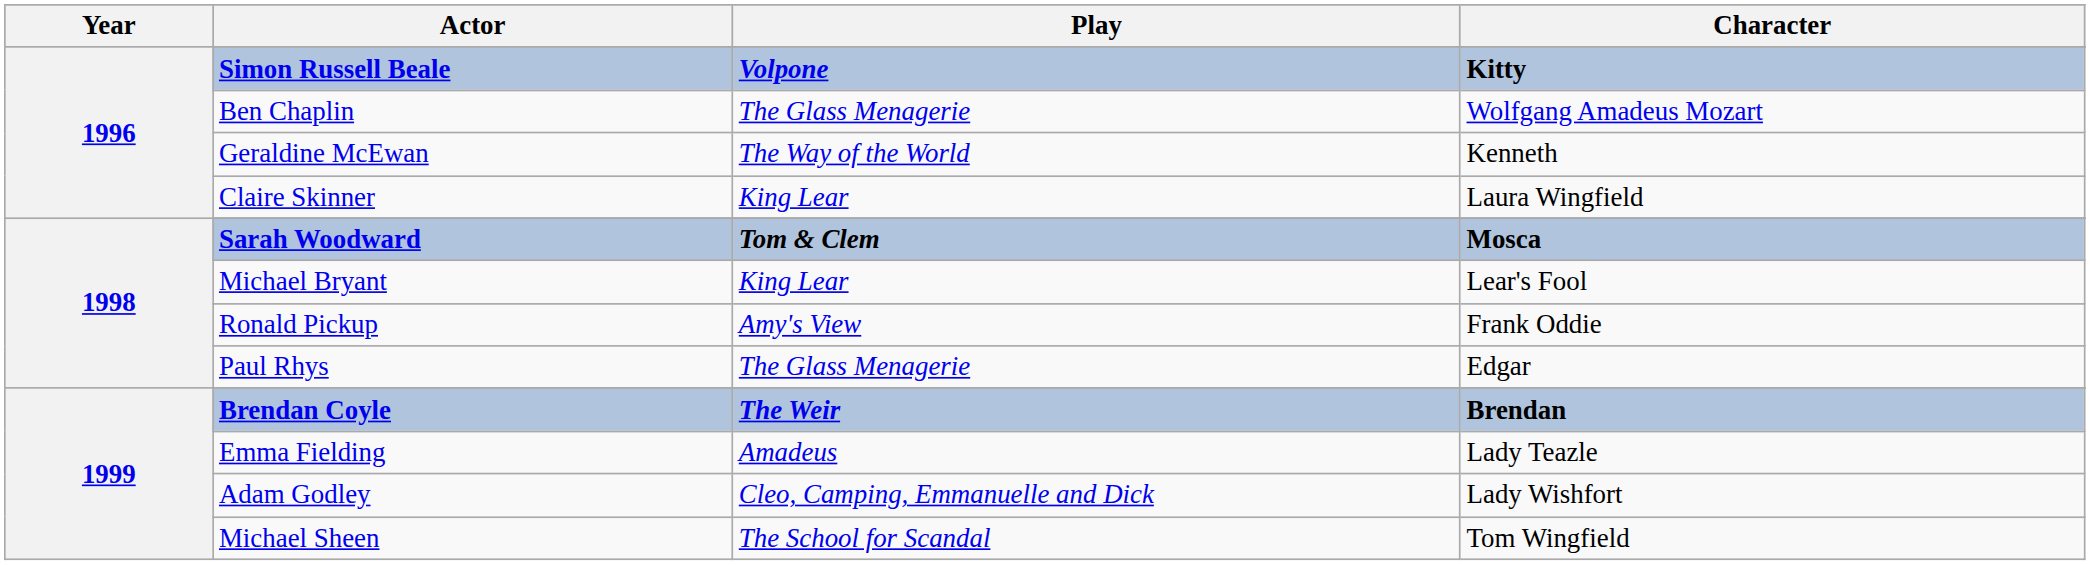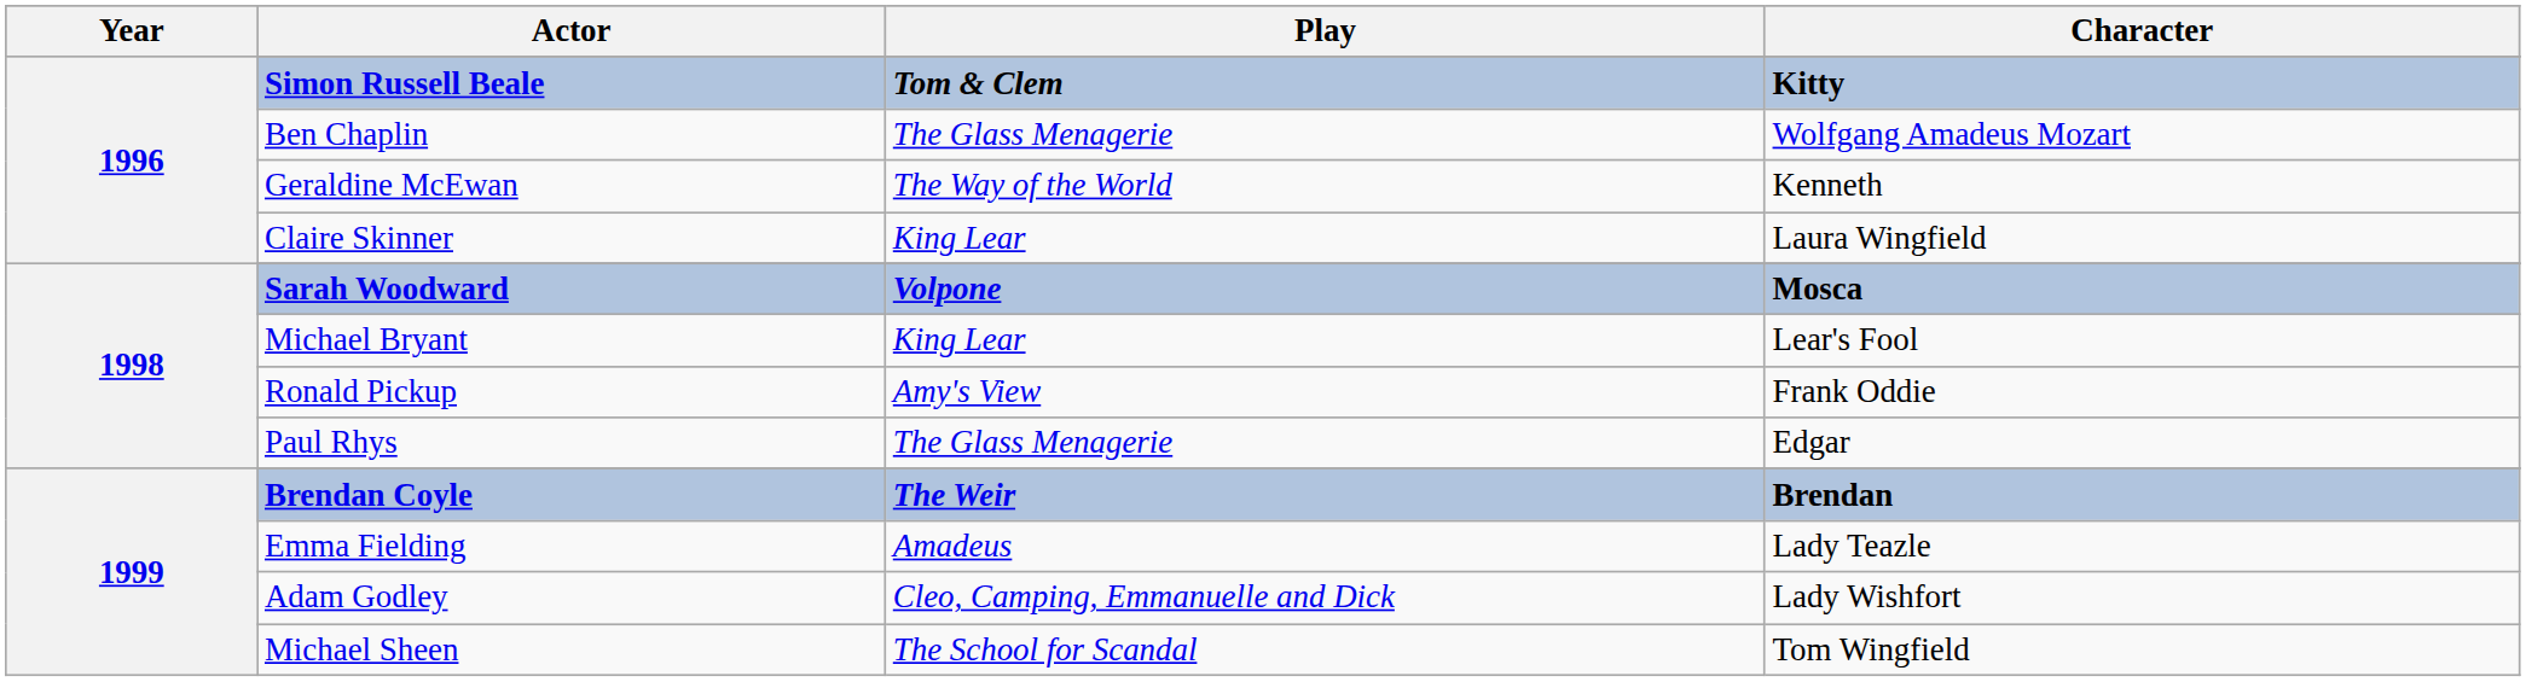 <table class="wikitable" style="width:98%;">
 <tr style="background:#bebebe;">
 <th style="width:10%;">Year</th>
 <th style="width:25%;">Actor</th>
 <th style="width:35%;">Play</th>
 <th style="width:30%;">Character</th>
 </tr>
 <tr>
 <th rowspan="5" align="center"><a href='#'>1996</a></th>
 </tr>
 <tr style="background:#B0C4DE">
 <td><strong><a href='#'>Simon Russell Beale</a></strong></td>
-<td><strong><em><a href='#'>Volpone</a></em></strong></td>
+<td><strong><em>Tom & Clem</em></strong></td>
 <td><strong>Kitty</strong></td>
 </tr>
 <tr>
 <td><a href='#'>Ben Chaplin</a></td>
 <td><em><a href='#'>The Glass Menagerie</a></em></td>
 <td><a href='#'>Wolfgang Amadeus Mozart</a></td>
 </tr>
 <tr>
 <td><a href='#'>Geraldine McEwan</a></td>
 <td><em><a href='#'>The Way of the World</a></em></td>
 <td>Kenneth</td>
 </tr>
 <tr>
 <td><a href='#'>Claire Skinner</a></td>
 <td><em><a href='#'>King Lear</a></em></td>
 <td>Laura Wingfield</td>
 </tr>
 <tr>
 <th rowspan="5" align="center"><a href='#'>1998</a></th>
 </tr>
 <tr style="background:#B0C4DE">
 <td><strong><a href='#'>Sarah Woodward</a></strong></td>
-<td><strong><em>Tom & Clem</em></strong></td>
+<td><strong><em><a href='#'>Volpone</a></em></strong></td>
 <td><strong>Mosca</strong></td>
 </tr>
 <tr>
 <td><a href='#'>Michael Bryant</a></td>
 <td><em><a href='#'>King Lear</a></em></td>
 <td>Lear's Fool</td>
 </tr>
 <tr>
 <td><a href='#'>Ronald Pickup</a></td>
 <td><em><a href='#'>Amy's View</a></em></td>
 <td>Frank Oddie</td>
 </tr>
 <tr>
 <td><a href='#'>Paul Rhys</a></td>
 <td><em><a href='#'>The Glass Menagerie</a></em></td>
 <td>Edgar</td>
 </tr>
 <tr>
 <th rowspan="5" align="center"><a href='#'>1999</a></th>
 </tr>
 <tr style="background:#B0C4DE">
 <td><strong><a href='#'>Brendan Coyle</a></strong></td>
 <td><strong><em><a href='#'>The Weir</a></em></strong></td>
 <td><strong>Brendan</strong></td>
 </tr>
 <tr>
 <td><a href='#'>Emma Fielding</a></td>
 <td><em><a href='#'>Amadeus</a></em></td>
 <td>Lady Teazle</td>
 </tr>
 <tr>
 <td><a href='#'>Adam Godley</a></td>
 <td><em><a href='#'>Cleo, Camping, Emmanuelle and Dick</a></em></td>
 <td>Lady Wishfort</td>
 </tr>
 <tr>
 <td><a href='#'>Michael Sheen</a></td>
 <td><em><a href='#'>The School for Scandal</a></em></td>
 <td>Tom Wingfield</td>
 </tr>
 </table>
